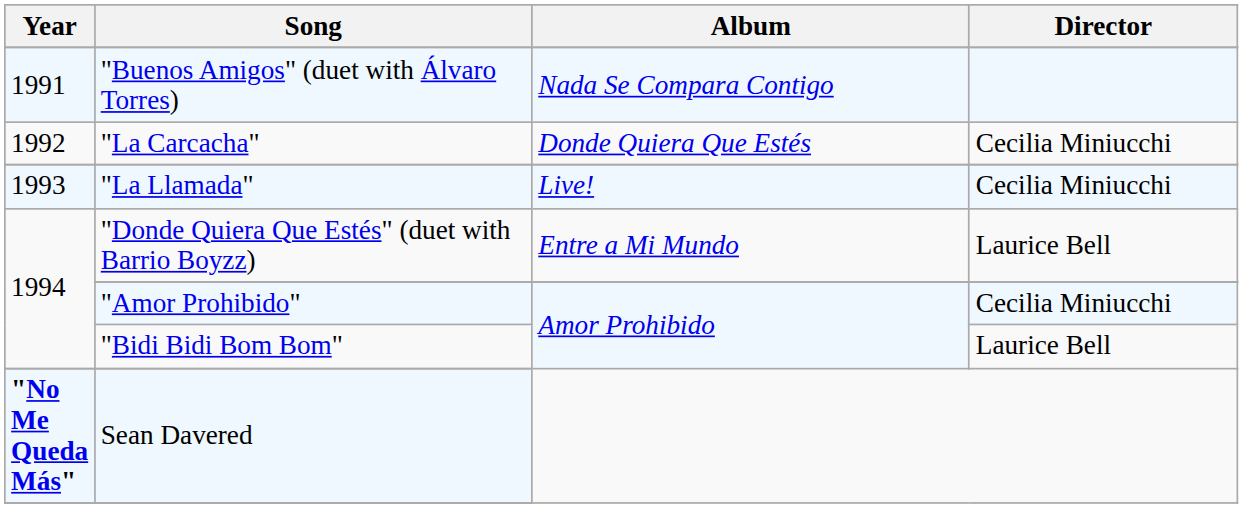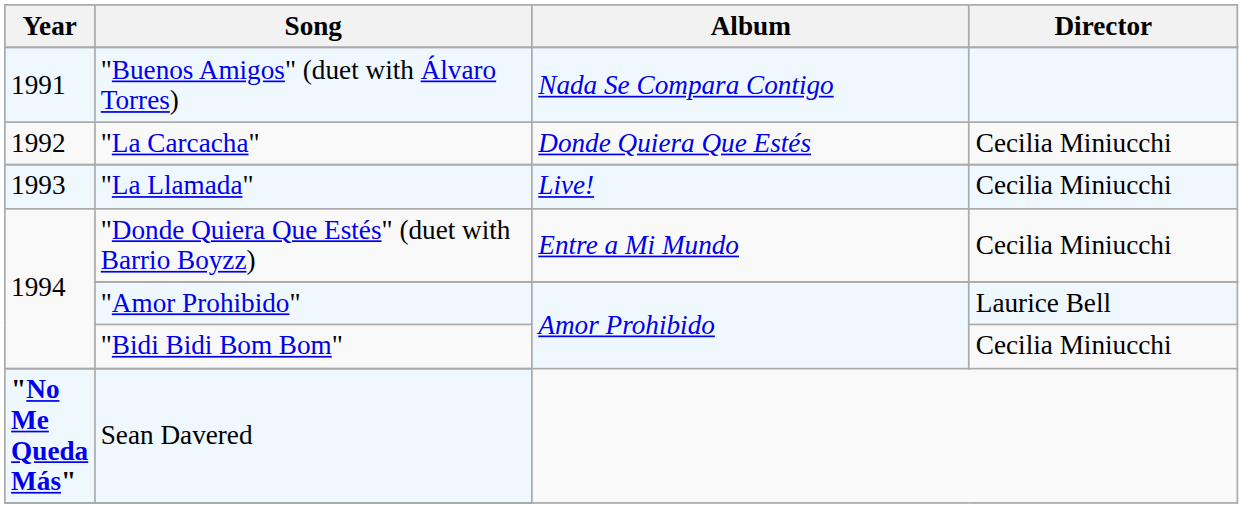 <table class="wikitable"|width=100%>
 <tr bgcolor="#CdCCCC">
 <th align="left" valign="top" width="30">Year</th>
 <th align="left" valign="top" width="250">Song</th>
 <th align="left" valign="top" width="250">Album</th>
 <th align="left" valign="top" width="150">Director</th>
 </tr>
 <tr>
 </tr>
 <tr ---- bgcolor="#F0F8FF">
 <td>1991</td>
 <td>"<a href='#'>Buenos Amigos</a>" (duet with <a href='#'>Álvaro Torres</a>)</td>
 <td><em><a href='#'>Nada Se Compara Contigo</a></em></td>
 <td></td>
 </tr>
 <tr>
 <td>1992</td>
 <td>"<a href='#'>La Carcacha</a>"</td>
 <td><em><a href='#'>Donde Quiera Que Estés</a></em></td>
 <td>Cecilia Miniucchi</td>
 </tr>
 <tr>
 </tr>
 <tr ---- bgcolor="#F0F8FF">
 <td>1993</td>
 <td>"<a href='#'>La Llamada</a>"</td>
 <td><em><a href='#'>Live!</a></em></td>
 <td>Cecilia Miniucchi</td>
 </tr>
 <tr>
 <td rowspan=4>1994</td>
 <td>"<a href='#'>Donde Quiera Que Estés</a>" (duet with <a href='#'>Barrio Boyzz</a>)</td>
 <td><em><a href='#'>Entre a Mi Mundo</a></em></td>
-<td>Laurice Bell</td>
+<td>Cecilia Miniucchi</td>
 </tr>
 <tr>
 </tr>
 <tr ---- bgcolor="#F0F8FF">
 <td>"<a href='#'>Amor Prohibido</a>"</td>
 <td rowspan=3><em><a href='#'>Amor Prohibido</a></em></td>
-<td>Cecilia Miniucchi</td>
+<td>Laurice Bell</td>
 </tr>
 <tr>
 <td>"<a href='#'>Bidi Bidi Bom Bom</a>"</td>
-<td>Laurice Bell</td>
+<td>Cecilia Miniucchi</td>
 </tr>
 <tr>
 </tr>
 <tr ---- bgcolor="#F0F8FF">
 <td><strong>"<a href='#'>No Me Queda Más</a>"</strong></td>
 <td>Sean Davered</td>
 </tr>
 <tr>
 </tr>
 </table>
